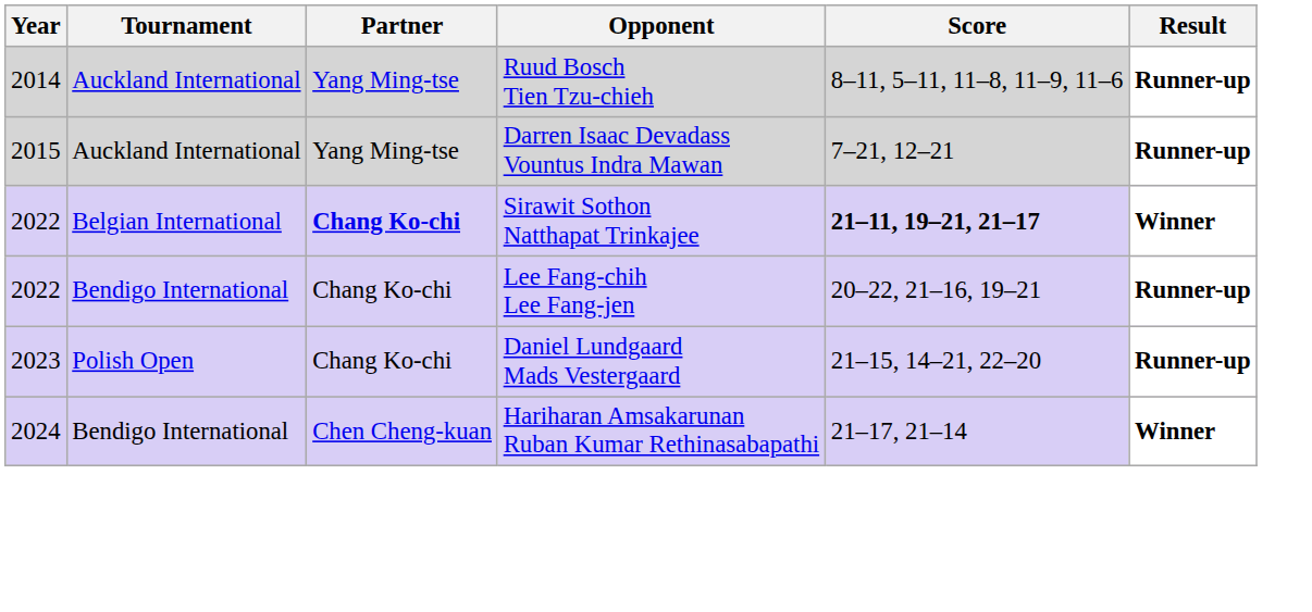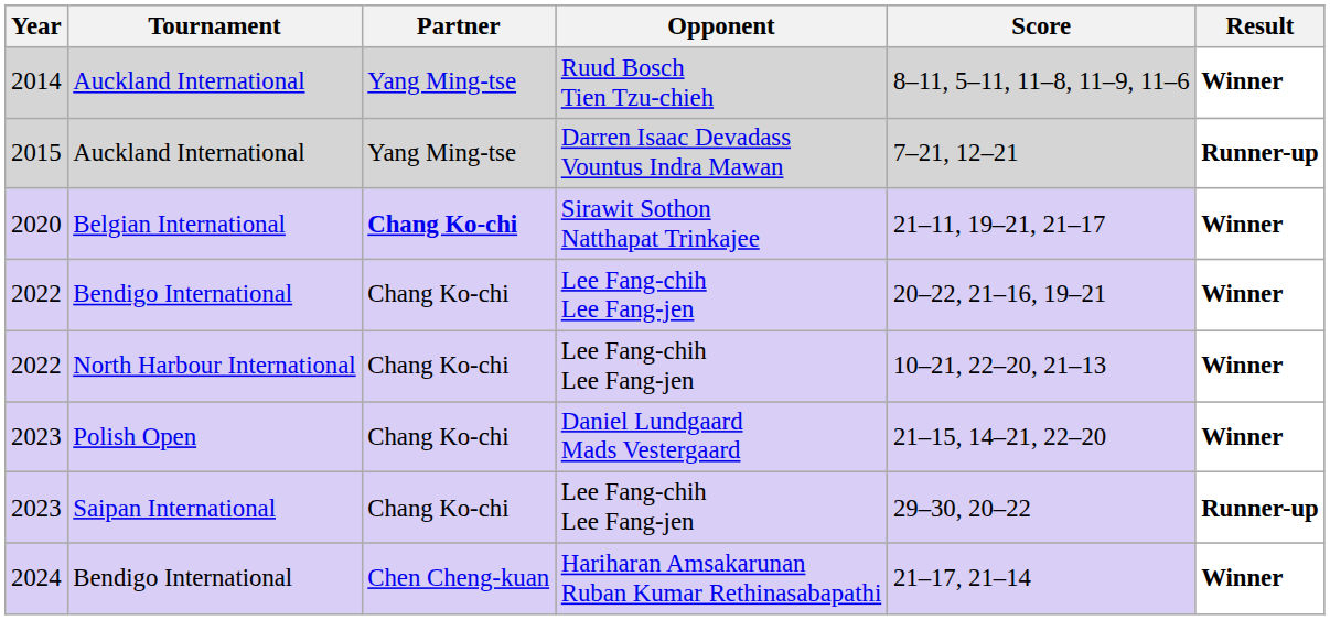 <table class="sortable wikitable" style="font-size: 90%;">
 <tr>
 <th>Year</th>
 <th>Tournament</th>
 <th>Partner</th>
 <th>Opponent</th>
 <th>Score</th>
 <th>Result</th>
 </tr>
 <tr style="background:#D5D5D5">
 <td align="center">2014</td>
 <td align="left"><a href='#'>Auckland International</a></td>
 <td align="left"> <a href='#'>Yang Ming-tse</a></td>
 <td align="left"> <a href='#'>Ruud Bosch</a><br> <a href='#'>Tien Tzu-chieh</a></td>
 <td align="left">8–11, 5–11, 11–8, 11–9, 11–6</td>
-<td style="text-align:left; background:white"> <strong>Runner-up</strong></td>
+<td style="text-align:left; background:white"> <strong>Winner</strong></td>
 </tr>
 <tr style="background:#D5D5D5">
 <td align="center">2015</td>
 <td align="left">Auckland International</td>
 <td align="left"> Yang Ming-tse</td>
 <td align="left"> <a href='#'>Darren Isaac Devadass</a><br> <a href='#'>Vountus Indra Mawan</a></td>
 <td align="left">7–21, 12–21</td>
 <td style="text-align:left; background:white"> <strong>Runner-up</strong></td>
 </tr>
 <tr style="background:#D8CEF6">
-<td align="center">2022</td>
+<td align="center">2020</td>
 <td align="left"><a href='#'>Belgian International</a></td>
 <td align="left"><strong> <a href='#'>Chang Ko-chi</a></strong></td>
 <td align="left"> <a href='#'>Sirawit Sothon</a><br> <a href='#'>Natthapat Trinkajee</a></td>
-<td align="left"><strong>21–11, 19–21, 21–17</strong></td>
+<td align="left">21–11, 19–21, 21–17</td>
 <td style="text-align:left; background:white"> <strong>Winner</strong></td>
 </tr>
 <tr style="background:#D8CEF6">
 <td align="center">2022</td>
 <td align="left"><a href='#'>Bendigo International</a></td>
 <td align="left"> Chang Ko-chi</td>
 <td align="left"> <a href='#'>Lee Fang-chih</a><br> <a href='#'>Lee Fang-jen</a></td>
 <td align="left">20–22, 21–16, 19–21</td>
-<td style="text-align:left; background:white"> <strong>Runner-up</strong></td>
+<td style="text-align:left; background:white"> <strong>Winner</strong></td>
+</tr>
+<tr style="background:#D8CEF6">
+<td align="center">2022</td>
+<td align="left"><a href='#'>North Harbour International</a></td>
+<td align="left"> Chang Ko-chi</td>
+<td align="left"> Lee Fang-chih<br> Lee Fang-jen</td>
+<td align="left">10–21, 22–20, 21–13</td>
+<td style="text-align:left; background:white"> <strong>Winner</strong></td>
 </tr>
 <tr style="background:#D8CEF6">
 <td align="center">2023</td>
 <td align="left"><a href='#'>Polish Open</a></td>
 <td align="left"> Chang Ko-chi</td>
 <td align="left"> <a href='#'>Daniel Lundgaard</a><br> <a href='#'>Mads Vestergaard</a></td>
 <td align="left">21–15, 14–21, 22–20</td>
+<td style="text-align:left; background:white"> <strong>Winner</strong></td>
+</tr>
+<tr style="background:#D8CEF6">
+<td align="center">2023</td>
+<td align="left"><a href='#'>Saipan International</a></td>
+<td align="left"> Chang Ko-chi</td>
+<td align="left"> Lee Fang-chih<br> Lee Fang-jen</td>
+<td align="left">29–30, 20–22</td>
 <td style="text-align:left; background:white"> <strong>Runner-up</strong></td>
 </tr>
 <tr style="background:#D8CEF6">
 <td align="center">2024</td>
 <td align="left">Bendigo International</td>
 <td align="left"> <a href='#'>Chen Cheng-kuan</a></td>
 <td align="left"> <a href='#'>Hariharan Amsakarunan</a><br> <a href='#'>Ruban Kumar Rethinasabapathi</a></td>
 <td align="left">21–17, 21–14</td>
 <td style="text-align:left; background:white"> <strong>Winner</strong></td>
 </tr>
 </table>
